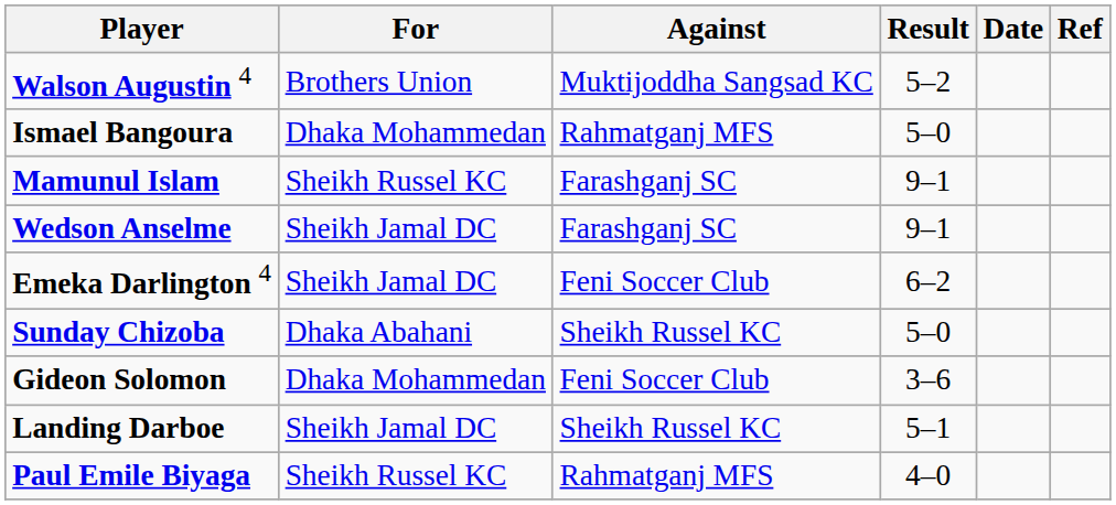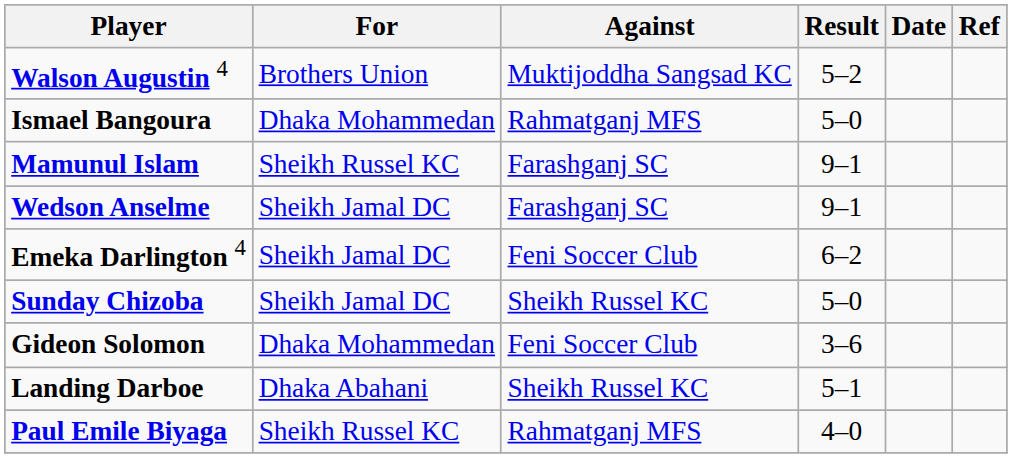 <table class="wikitable">
 <tr>
 <th>Player</th>
 <th>For</th>
 <th>Against</th>
 <th style="text-align:center">Result</th>
 <th>Date</th>
 <th>Ref</th>
 </tr>
 <tr>
 <td> <strong><a href='#'>Walson Augustin</a></strong> <sup>4</sup></td>
 <td><a href='#'>Brothers Union</a></td>
 <td><a href='#'>Muktijoddha Sangsad KC</a></td>
 <td style="text-align:center;">5–2</td>
 <td></td>
 <td></td>
 </tr>
 <tr>
 <td> <strong>Ismael Bangoura</strong></td>
 <td><a href='#'>Dhaka Mohammedan</a></td>
 <td><a href='#'>Rahmatganj MFS</a></td>
 <td style="text-align:center;">5–0</td>
 <td></td>
 <td></td>
 </tr>
 <tr>
 <td> <strong><a href='#'>Mamunul Islam</a></strong></td>
 <td><a href='#'>Sheikh Russel KC</a></td>
 <td><a href='#'>Farashganj SC</a></td>
 <td style="text-align:center;">9–1</td>
 <td></td>
 <td></td>
 </tr>
 <tr>
 <td> <strong><a href='#'>Wedson Anselme</a></strong></td>
 <td><a href='#'>Sheikh Jamal DC</a></td>
 <td><a href='#'>Farashganj SC</a></td>
 <td style="text-align:center;">9–1</td>
 <td></td>
 <td></td>
 </tr>
 <tr>
 <td> <strong>Emeka Darlington</strong> <sup>4</sup></td>
 <td><a href='#'>Sheikh Jamal DC</a></td>
 <td><a href='#'>Feni Soccer Club</a></td>
 <td style="text-align:center;">6–2</td>
 <td></td>
 <td></td>
 </tr>
 <tr>
 <td> <strong><a href='#'>Sunday Chizoba</a></strong></td>
-<td><a href='#'>Dhaka Abahani</a></td>
+<td><a href='#'>Sheikh Jamal DC</a></td>
 <td><a href='#'>Sheikh Russel KC</a></td>
 <td style="text-align:center;">5–0</td>
 <td></td>
 <td></td>
 </tr>
 <tr>
 <td> <strong>Gideon Solomon</strong></td>
 <td><a href='#'>Dhaka Mohammedan</a></td>
 <td><a href='#'>Feni Soccer Club</a></td>
 <td style="text-align:center;">3–6</td>
 <td></td>
 <td></td>
 </tr>
 <tr>
 <td> <strong>Landing Darboe</strong></td>
-<td><a href='#'>Sheikh Jamal DC</a></td>
+<td><a href='#'>Dhaka Abahani</a></td>
 <td><a href='#'>Sheikh Russel KC</a></td>
 <td style="text-align:center;">5–1</td>
 <td></td>
 <td></td>
 </tr>
 <tr>
 <td> <strong><a href='#'>Paul Emile Biyaga</a></strong></td>
 <td><a href='#'>Sheikh Russel KC</a></td>
 <td><a href='#'>Rahmatganj MFS</a></td>
 <td style="text-align:center;">4–0</td>
 <td></td>
 <td></td>
 </tr>
 </table>
